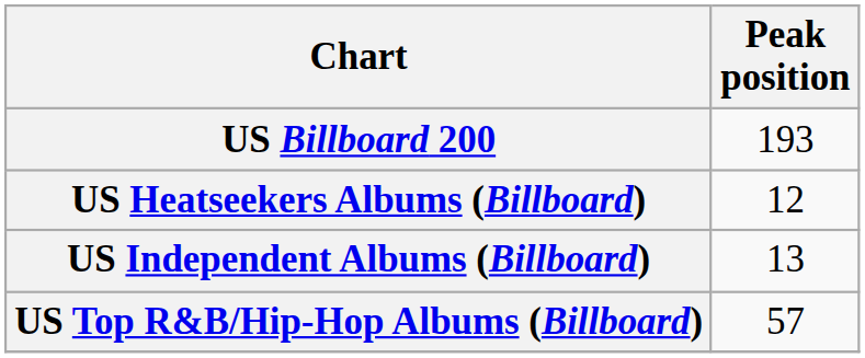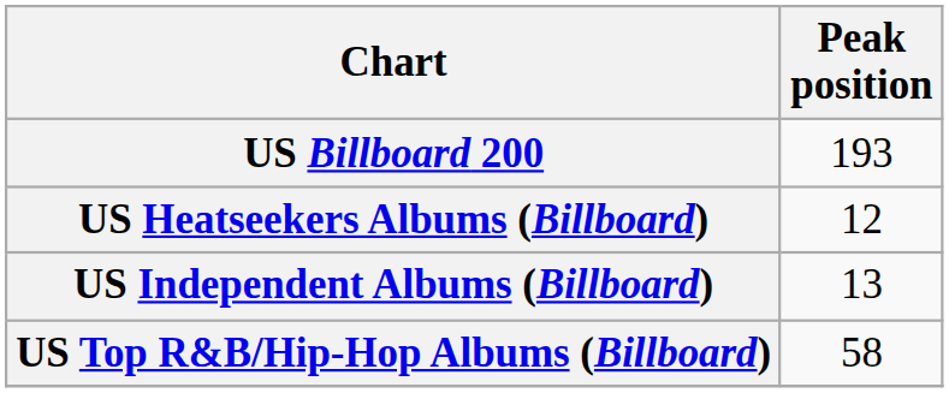 <table class="wikitable plainrowheaders sortable" style="text-align:center;" border="1">
 <tr>
 <th scope="col">Chart</th>
 <th scope="col">Peak<br>position</th>
 </tr>
 <tr>
 <th scope="row">US <a href='#'><em>Billboard</em> 200</a></th>
 <td>193</td>
 </tr>
 <tr>
 <th scope="row">US <a href='#'>Heatseekers Albums</a> (<em><a href='#'>Billboard</a></em>)</th>
 <td>12</td>
 </tr>
 <tr>
 <th scope="row">US <a href='#'>Independent Albums</a> (<em><a href='#'>Billboard</a></em>)</th>
 <td>13</td>
 </tr>
 <tr>
 <th scope="row">US <a href='#'>Top R&B/Hip-Hop Albums</a> (<em><a href='#'>Billboard</a></em>)</th>
-<td>57</td>
+<td>58</td>
 </tr>
 <tr>
 </tr>
 </table>
